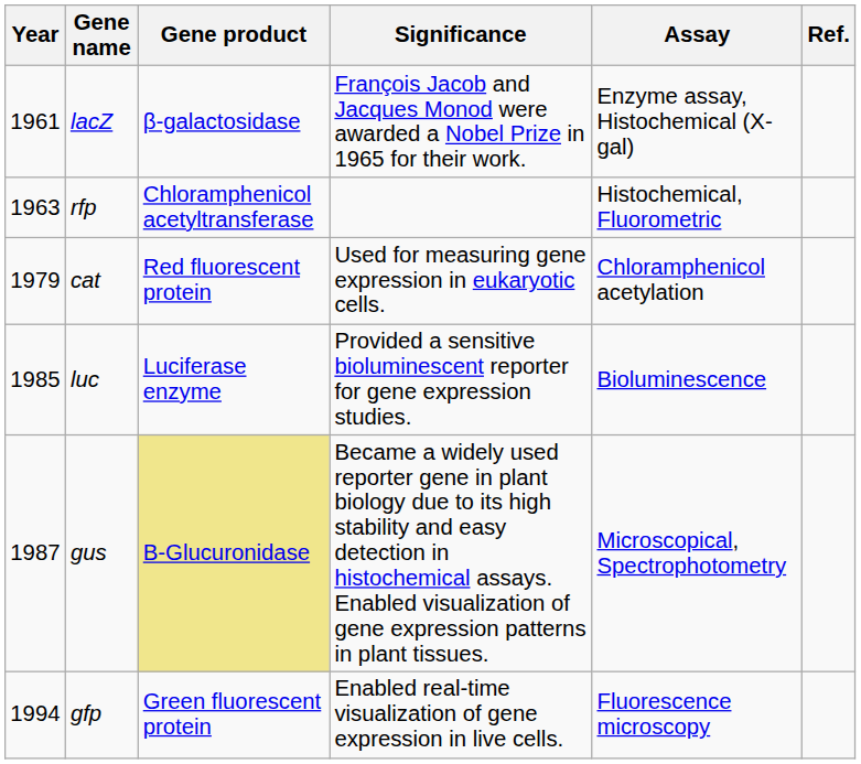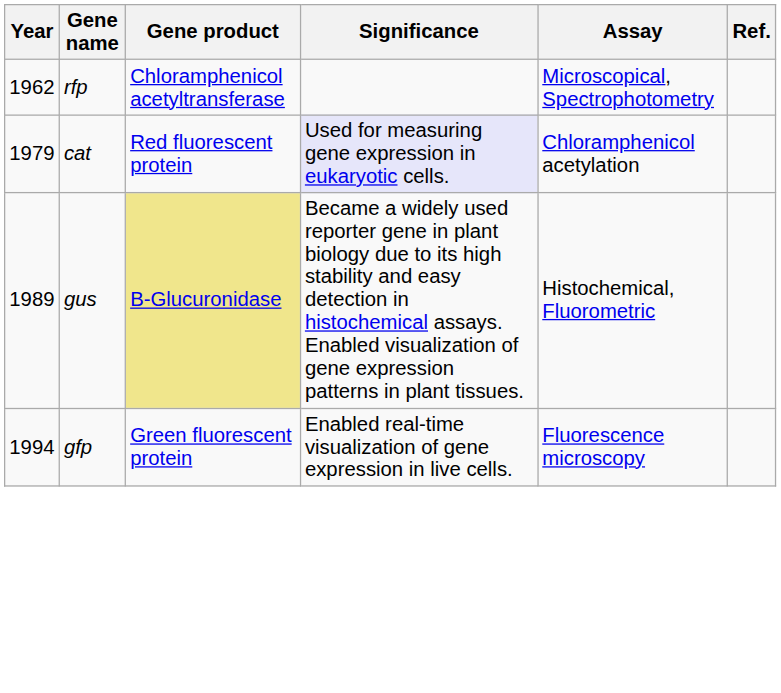 <table class="wikitable">
 <tr>
 <th>Year</th>
 <th>Gene name</th>
 <th>Gene product</th>
 <th>Significance</th>
 <th>Assay</th>
 <th>Ref.</th>
 </tr>
 <tr>
-<td>1961</td>
-<td><a href='#'><em>lacZ</em></a></td>
-<td><a href='#'>β-galactosidase</a></td>
-<td><a href='#'>François Jacob</a> and <a href='#'>Jacques Monod</a> were awarded a <a href='#'>Nobel Prize</a> in 1965 for their work.</td>
-<td>Enzyme assay, Histochemical (X-gal)</td>
-<td></td>
-</tr>
-<tr>
-<td>1963</td>
+<td>1962</td>
 <td><em>rfp</em></td>
 <td><a href='#'>Chloramphenicol acetyltransferase</a></td>
 <td></td>
-<td>Histochemical, <a href='#'>Fluorometric</a></td>
+<td><a href='#'>Microscopical</a>, <a href='#'>Spectrophotometry</a></td>
 <td></td>
 </tr>
 <tr>
 <td>1979</td>
 <td><em>cat</em></td>
 <td><a href='#'>Red fluorescent protein</a></td>
-<td>Used for measuring gene expression in <a href='#'>eukaryotic</a> cells.</td>
+<td style="background: lavender;">Used for measuring gene expression in <a href='#'>eukaryotic</a> cells.</td>
 <td><a href='#'>Chloramphenicol</a> acetylation</td>
 <td></td>
 </tr>
 <tr>
-<td>1985</td>
-<td><em>luc</em></td>
-<td><a href='#'>Luciferase enzyme</a></td>
-<td>Provided a sensitive <a href='#'>bioluminescent</a> reporter for gene expression studies.</td>
-<td><a href='#'>Bioluminescence</a></td>
-<td></td>
-</tr>
-<tr>
-<td>1987</td>
+<td>1989</td>
 <td><em>gus</em></td>
 <td style="background: khaki;"><a href='#'>B-Glucuronidase</a></td>
 <td>Became a widely used reporter gene in plant biology due to its high stability and easy detection in <a href='#'>histochemical</a> assays. Enabled visualization of gene expression patterns in plant tissues.</td>
-<td><a href='#'>Microscopical</a>, <a href='#'>Spectrophotometry</a></td>
+<td>Histochemical, <a href='#'>Fluorometric</a></td>
 <td></td>
 </tr>
 <tr>
 <td>1994</td>
 <td><em>gfp</em></td>
 <td><a href='#'>Green fluorescent protein</a></td>
 <td>Enabled real-time visualization of gene expression in live cells.</td>
 <td><a href='#'>Fluorescence microscopy</a></td>
 <td></td>
 </tr>
 </table>
